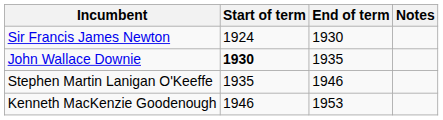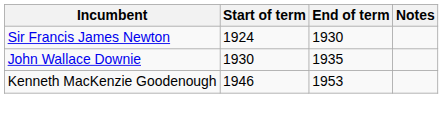 <table class="wikitable">
 <tr>
 <th>Incumbent</th>
 <th>Start of term</th>
 <th>End of term</th>
 <th>Notes</th>
 </tr>
 <tr>
 <td><a href='#'>Sir Francis James Newton</a></td>
 <td>1924</td>
 <td>1930</td>
 <td></td>
 </tr>
 <tr>
 <td><a href='#'>John Wallace Downie</a></td>
-<td><strong>1930</strong></td>
+<td>1930</td>
 <td>1935</td>
-<td></td>
-</tr>
-<tr>
-<td>Stephen Martin Lanigan O'Keeffe</td>
-<td>1935</td>
-<td>1946</td>
 <td></td>
 </tr>
 <tr>
 <td>Kenneth MacKenzie Goodenough</td>
 <td>1946</td>
 <td>1953</td>
 <td></td>
 </tr>
 </table>
